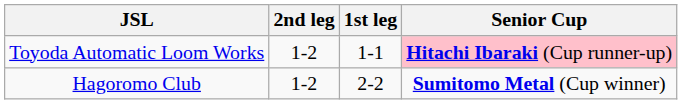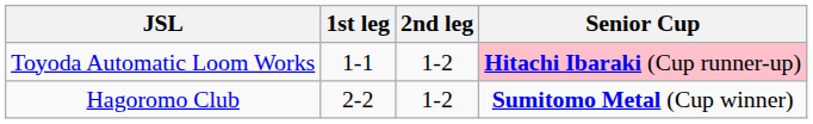 <table class="wikitable">
 <tr align=center>
 <th>JSL</th>
+<th>1st leg</th>
 <th>2nd leg</th>
-<th>1st leg</th>
 <th>Senior Cup</th>
 </tr>
 <tr align=center>
 <td><a href='#'>Toyoda Automatic Loom Works</a></td>
+<td>1-1</td>
 <td>1-2</td>
-<td>1-1</td>
 <td style="background: pink;"><strong><a href='#'>Hitachi Ibaraki</a></strong> (Cup runner-up)</td>
 </tr>
 <tr align=center>
 <td><a href='#'>Hagoromo Club</a></td>
+<td>2-2</td>
 <td>1-2</td>
-<td>2-2</td>
 <td><strong><a href='#'>Sumitomo Metal</a></strong> (Cup winner)</td>
 </tr>
 </table>
